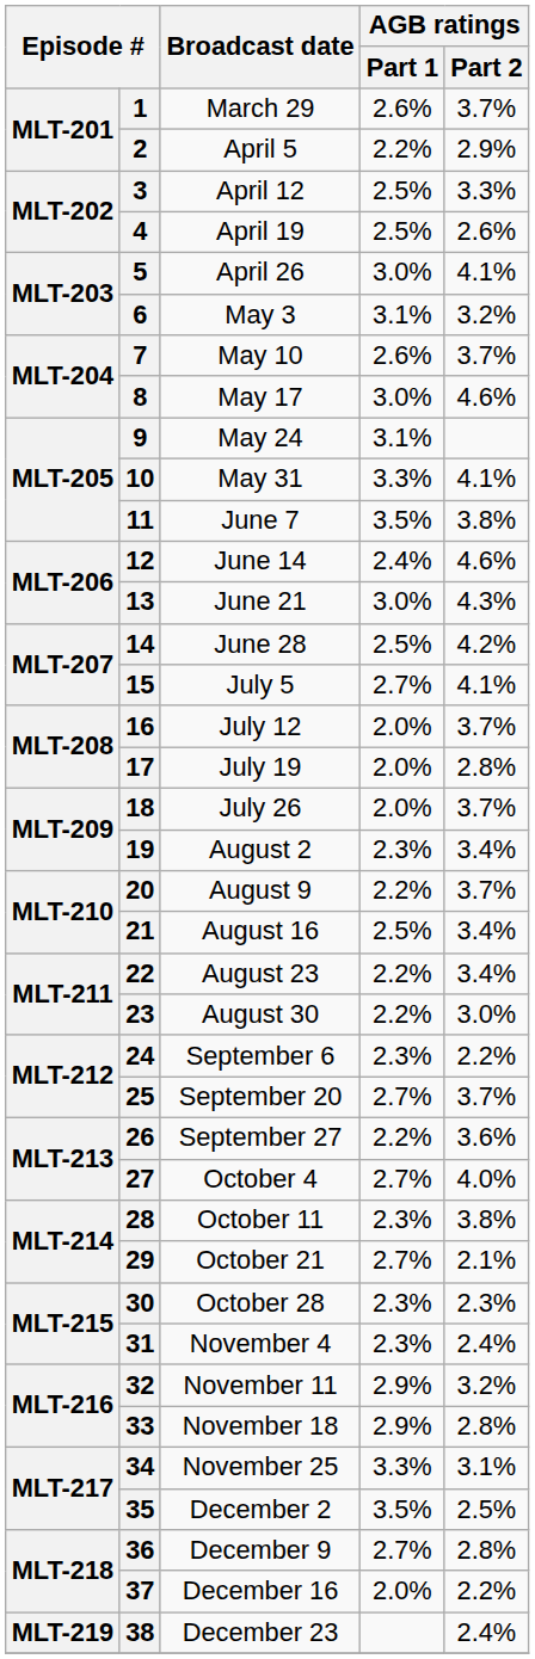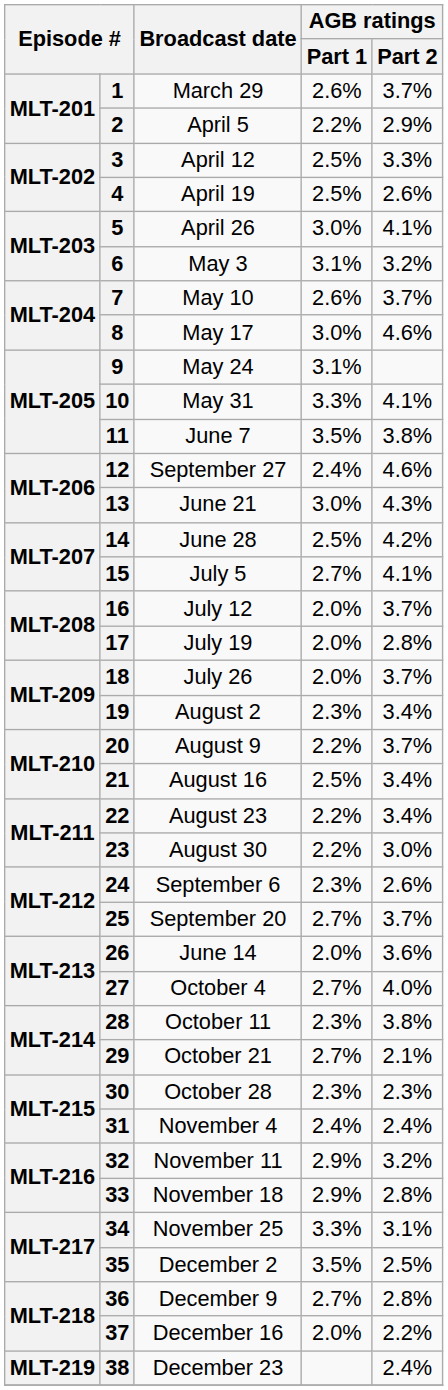 <table class=wikitable style="text-align:center">
 <tr>
 <th colspan="2" rowspan="2">Episode #</th>
 <th rowspan="2">Broadcast date</th>
 <th colspan="2">AGB ratings</th>
 </tr>
 <tr>
 <th>Part 1</th>
 <th>Part 2</th>
 </tr>
 <tr>
 <th rowspan="2">MLT-201</th>
 <th>1</th>
 <td>March 29</td>
 <td>2.6%</td>
 <td>3.7%</td>
 </tr>
 <tr>
 <th>2</th>
 <td>April 5</td>
 <td>2.2%</td>
 <td>2.9%</td>
 </tr>
 <tr>
 <th rowspan="2">MLT-202</th>
 <th>3</th>
 <td>April 12</td>
 <td>2.5%</td>
 <td>3.3%</td>
 </tr>
 <tr>
 <th>4</th>
 <td>April 19</td>
 <td>2.5%</td>
 <td>2.6%</td>
 </tr>
 <tr>
 <th rowspan="2">MLT-203</th>
 <th>5</th>
 <td>April 26</td>
 <td>3.0%</td>
 <td>4.1%</td>
 </tr>
 <tr>
 <th>6</th>
 <td>May 3</td>
 <td>3.1%</td>
 <td>3.2%</td>
 </tr>
 <tr>
 <th rowspan="2">MLT-204</th>
 <th>7</th>
 <td>May 10</td>
 <td>2.6%</td>
 <td>3.7%</td>
 </tr>
 <tr>
 <th>8</th>
 <td>May 17</td>
 <td>3.0%</td>
 <td>4.6%</td>
 </tr>
 <tr>
 <th rowspan="3">MLT-205</th>
 <th>9</th>
 <td>May 24</td>
 <td>3.1%</td>
 <td></td>
 </tr>
 <tr>
 <th>10</th>
 <td>May 31</td>
 <td>3.3%</td>
 <td>4.1%</td>
 </tr>
 <tr>
 <th>11</th>
 <td>June 7</td>
 <td>3.5%</td>
 <td>3.8%</td>
 </tr>
 <tr>
 <th rowspan="2">MLT-206</th>
 <th>12</th>
-<td>June 14</td>
+<td>September 27</td>
 <td>2.4%</td>
 <td>4.6%</td>
 </tr>
 <tr>
 <th>13</th>
 <td>June 21</td>
 <td>3.0%</td>
 <td>4.3%</td>
 </tr>
 <tr>
 <th rowspan="2">MLT-207</th>
 <th>14</th>
 <td>June 28</td>
 <td>2.5%</td>
 <td>4.2%</td>
 </tr>
 <tr>
 <th>15</th>
 <td>July 5</td>
 <td>2.7%</td>
 <td>4.1%</td>
 </tr>
 <tr>
 <th rowspan="2">MLT-208</th>
 <th>16</th>
 <td>July 12</td>
 <td>2.0%</td>
 <td>3.7%</td>
 </tr>
 <tr>
 <th>17</th>
 <td>July 19</td>
 <td>2.0%</td>
 <td>2.8%</td>
 </tr>
 <tr>
 <th rowspan="2">MLT-209</th>
 <th>18</th>
 <td>July 26</td>
 <td>2.0%</td>
 <td>3.7%</td>
 </tr>
 <tr>
 <th>19</th>
 <td>August 2</td>
 <td>2.3%</td>
 <td>3.4%</td>
 </tr>
 <tr>
 <th rowspan="2">MLT-210</th>
 <th>20</th>
 <td>August 9</td>
 <td>2.2%</td>
 <td>3.7%</td>
 </tr>
 <tr>
 <th>21</th>
 <td>August 16</td>
 <td>2.5%</td>
 <td>3.4%</td>
 </tr>
 <tr>
 <th rowspan="2">MLT-211</th>
 <th>22</th>
 <td>August 23</td>
 <td>2.2%</td>
 <td>3.4%</td>
 </tr>
 <tr>
 <th>23</th>
 <td>August 30</td>
 <td>2.2%</td>
 <td>3.0%</td>
 </tr>
 <tr>
 <th rowspan="2">MLT-212</th>
 <th>24</th>
 <td>September 6</td>
 <td>2.3%</td>
-<td>2.2%</td>
+<td>2.6%</td>
 </tr>
 <tr>
 <th>25</th>
 <td>September 20</td>
 <td>2.7%</td>
 <td>3.7%</td>
 </tr>
 <tr>
 <th rowspan="2">MLT-213</th>
 <th>26</th>
-<td>September 27</td>
-<td>2.2%</td>
+<td>June 14</td>
+<td>2.0%</td>
 <td>3.6%</td>
 </tr>
 <tr>
 <th>27</th>
 <td>October 4</td>
 <td>2.7%</td>
 <td>4.0%</td>
 </tr>
 <tr>
 <th rowspan="2">MLT-214</th>
 <th>28</th>
 <td>October 11</td>
 <td>2.3%</td>
 <td>3.8%</td>
 </tr>
 <tr>
 <th>29</th>
 <td>October 21</td>
 <td>2.7%</td>
 <td>2.1%</td>
 </tr>
 <tr>
 <th rowspan="2">MLT-215</th>
 <th>30</th>
 <td>October 28</td>
 <td>2.3%</td>
 <td>2.3%</td>
 </tr>
 <tr>
 <th>31</th>
 <td>November 4</td>
-<td>2.3%</td>
+<td>2.4%</td>
 <td>2.4%</td>
 </tr>
 <tr>
 <th rowspan="2">MLT-216</th>
 <th>32</th>
 <td>November 11</td>
 <td>2.9%</td>
 <td>3.2%</td>
 </tr>
 <tr>
 <th>33</th>
 <td>November 18</td>
 <td>2.9%</td>
 <td>2.8%</td>
 </tr>
 <tr>
 <th rowspan="2">MLT-217</th>
 <th>34</th>
 <td>November 25</td>
 <td>3.3%</td>
 <td>3.1%</td>
 </tr>
 <tr>
 <th>35</th>
 <td>December 2</td>
 <td>3.5%</td>
 <td>2.5%</td>
 </tr>
 <tr>
 <th rowspan="2">MLT-218</th>
 <th>36</th>
 <td>December 9</td>
 <td>2.7%</td>
 <td>2.8%</td>
 </tr>
 <tr>
 <th>37</th>
 <td>December 16</td>
 <td>2.0%</td>
 <td>2.2%</td>
 </tr>
 <tr>
 <th>MLT-219</th>
 <th>38</th>
 <td>December 23</td>
 <td></td>
 <td>2.4%</td>
 </tr>
 <tr>
 </tr>
 </table>
